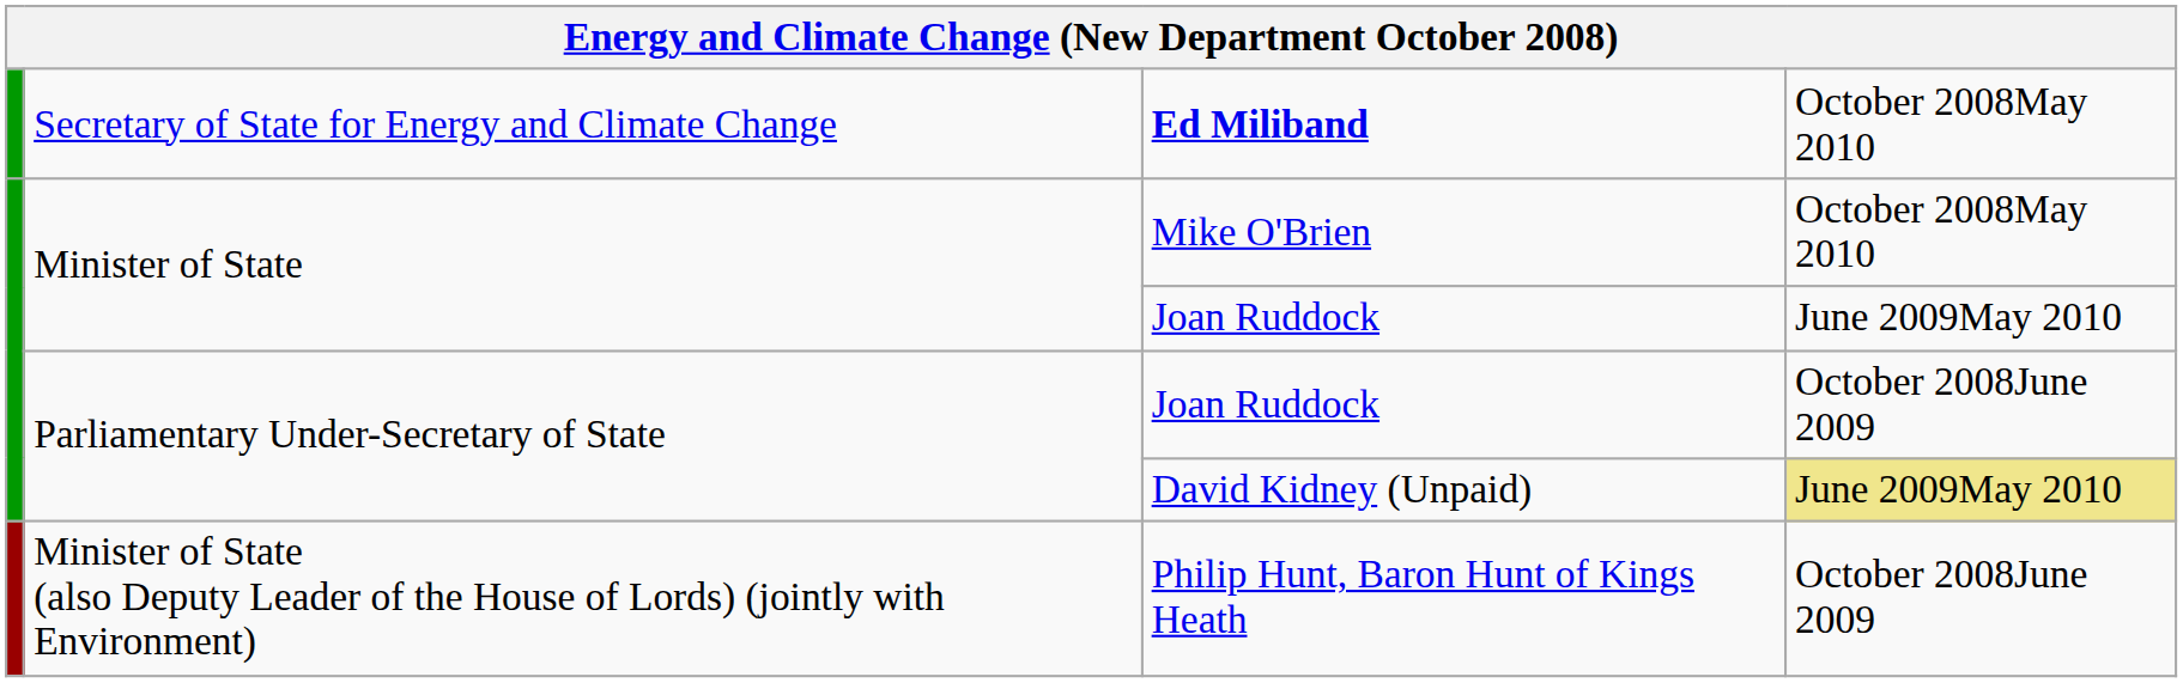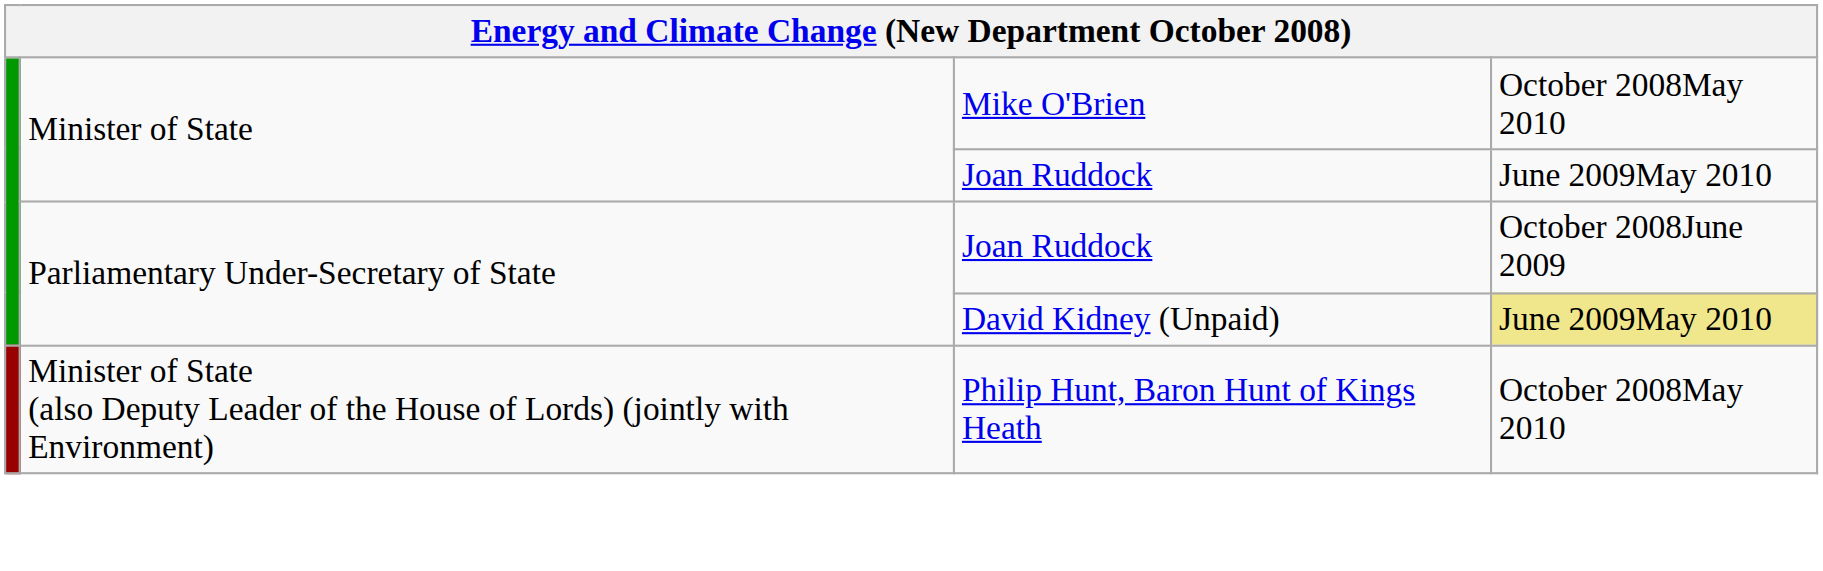 <table class="wikitable">
 <tr>
 <th colspan=4><a href='#'>Energy and Climate Change</a> (New Department October 2008)</th>
-</tr>
-<tr>
-<td rowspan=1 bgcolor="009900"></td>
-<td><a href='#'>Secretary of State for Energy and Climate Change</a></td>
-<td><strong><a href='#'>Ed Miliband</a></strong></td>
-<td>October 2008May 2010</td>
 </tr>
 <tr>
 <td rowspan=4 bgcolor="009900"></td>
 <td rowspan=2>Minister of State</td>
 <td><a href='#'>Mike O'Brien</a></td>
 <td>October 2008May 2010</td>
 </tr>
 <tr>
 <td><a href='#'>Joan Ruddock</a></td>
 <td>June 2009May 2010</td>
 </tr>
 <tr>
 <td rowspan=2>Parliamentary Under-Secretary of State</td>
 <td><a href='#'>Joan Ruddock</a></td>
 <td>October 2008June 2009</td>
 </tr>
 <tr>
 <td><a href='#'>David Kidney</a> (Unpaid)</td>
 <td style="background: khaki;">June 2009May 2010</td>
 </tr>
 <tr>
 <td bgcolor="990000"></td>
 <td>Minister of State<br>(also Deputy Leader of the House of Lords) (jointly with Environment)</td>
 <td><a href='#'>Philip Hunt, Baron Hunt of Kings Heath</a></td>
-<td>October 2008June 2009</td>
+<td>October 2008May 2010</td>
 </tr>
 </table>
